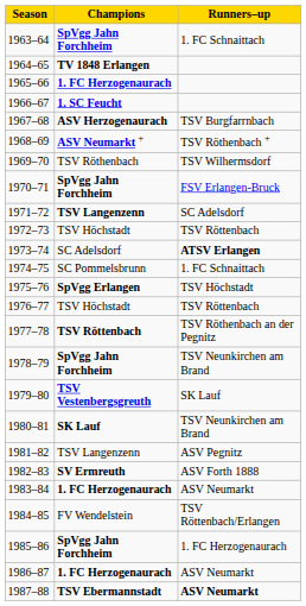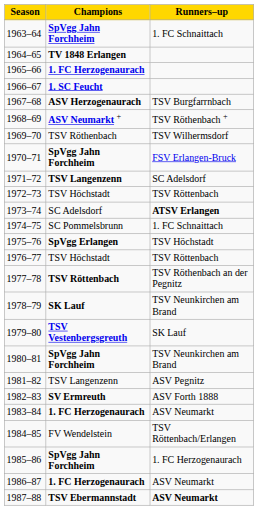 <table class="wikitable">
 <tr align="center" bgcolor="#FFD700">
 <td width="60"><strong>Season</strong></td>
 <td width="160"><strong>Champions</strong></td>
 <td width="160"><strong>Runners–up</strong></td>
 </tr>
 <tr>
 <td>1963–64</td>
 <td><strong><a href='#'>SpVgg Jahn Forchheim</a></strong></td>
 <td>1. FC Schnaittach</td>
 </tr>
 <tr>
 <td>1964–65</td>
 <td><strong>TV 1848 Erlangen</strong></td>
 <td></td>
 </tr>
 <tr>
 <td>1965–66</td>
 <td><strong><a href='#'>1. FC Herzogenaurach</a></strong></td>
 <td></td>
 </tr>
 <tr>
 <td>1966–67</td>
 <td><strong><a href='#'>1. SC Feucht</a></strong></td>
 <td></td>
 </tr>
 <tr>
 <td>1967–68</td>
 <td><strong>ASV Herzogenaurach</strong></td>
 <td>TSV Burgfarrnbach</td>
 </tr>
 <tr>
 <td>1968–69</td>
 <td><strong><a href='#'>ASV Neumarkt</a></strong> <sup>+</sup></td>
 <td>TSV Röthenbach <sup>+</sup></td>
 </tr>
 <tr>
 <td>1969–70</td>
 <td>TSV Röthenbach</td>
 <td>TSV Wilhermsdorf</td>
 </tr>
 <tr>
 <td>1970–71</td>
 <td><strong>SpVgg Jahn Forchheim</strong></td>
 <td><a href='#'>FSV Erlangen-Bruck</a></td>
 </tr>
 <tr>
 <td>1971–72</td>
 <td><strong>TSV Langenzenn</strong></td>
 <td>SC Adelsdorf</td>
 </tr>
 <tr>
 <td>1972–73</td>
 <td>TSV Höchstadt</td>
 <td>TSV Röttenbach</td>
 </tr>
 <tr>
 <td>1973–74</td>
 <td>SC Adelsdorf</td>
 <td><strong>ATSV Erlangen</strong></td>
 </tr>
 <tr>
 <td>1974–75</td>
 <td>SC Pommelsbrunn</td>
 <td>1. FC Schnaittach</td>
 </tr>
 <tr>
 <td>1975–76</td>
 <td><strong>SpVgg Erlangen</strong></td>
 <td>TSV Höchstadt</td>
 </tr>
 <tr>
 <td>1976–77</td>
 <td>TSV Höchstadt</td>
 <td>TSV Röttenbach</td>
 </tr>
 <tr>
 <td>1977–78</td>
 <td><strong>TSV Röttenbach</strong></td>
 <td>TSV Röthenbach an der Pegnitz</td>
 </tr>
 <tr>
 <td>1978–79</td>
-<td><strong>SpVgg Jahn Forchheim</strong></td>
+<td><strong>SK Lauf</strong></td>
 <td>TSV Neunkirchen am Brand</td>
 </tr>
 <tr>
 <td>1979–80</td>
 <td><strong><a href='#'>TSV Vestenbergsgreuth</a></strong></td>
 <td>SK Lauf</td>
 </tr>
 <tr>
 <td>1980–81</td>
-<td><strong>SK Lauf</strong></td>
+<td><strong>SpVgg Jahn Forchheim</strong></td>
 <td>TSV Neunkirchen am Brand</td>
 </tr>
 <tr>
 <td>1981–82</td>
 <td>TSV Langenzenn</td>
 <td>ASV Pegnitz</td>
 </tr>
 <tr>
 <td>1982–83</td>
 <td><strong>SV Ermreuth</strong></td>
 <td>ASV Forth 1888</td>
 </tr>
 <tr>
 <td>1983–84</td>
 <td><strong>1. FC Herzogenaurach</strong></td>
 <td>ASV Neumarkt</td>
 </tr>
 <tr>
 <td>1984–85</td>
 <td>FV Wendelstein</td>
 <td>TSV Röttenbach/Erlangen</td>
 </tr>
 <tr>
 <td>1985–86</td>
 <td><strong>SpVgg Jahn Forchheim</strong></td>
 <td>1. FC Herzogenaurach</td>
 </tr>
 <tr>
 <td>1986–87</td>
 <td><strong>1. FC Herzogenaurach</strong></td>
 <td>ASV Neumarkt</td>
 </tr>
 <tr>
 <td>1987–88</td>
 <td><strong>TSV Ebermannstadt</strong></td>
 <td><strong>ASV Neumarkt</strong></td>
 </tr>
 </table>
